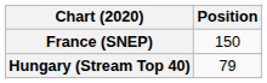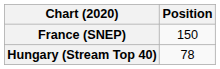 <table class="wikitable sortable plainrowheaders" style="text-align:center">
 <tr>
 <th scope="col">Chart (2020)</th>
 <th scope="col">Position</th>
 </tr>
 <tr>
 <th scope="row">France (SNEP)</th>
 <td>150</td>
 </tr>
 <tr>
 <th scope="row">Hungary (Stream Top 40)</th>
-<td>79</td>
+<td>78</td>
 </tr>
 </table>
